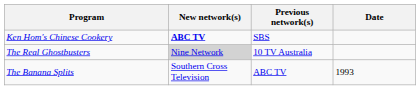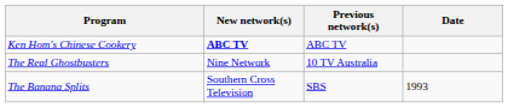 <table class="wikitable sortable" width="100%" style="font-size:87%;">
 <tr bgcolor="#efefef">
 <th width=40%>Program</th>
 <th width=20%>New network(s)</th>
 <th width=20%>Previous network(s)</th>
 <th width=20%>Date</th>
 </tr>
 <tr>
 <td> <em><a href='#'>Ken Hom's Chinese Cookery</a></em></td>
 <td><strong><a href='#'>ABC TV</a></strong></td>
-<td><a href='#'>SBS</a></td>
+<td><a href='#'>ABC TV</a></td>
 <td></td>
 </tr>
 <tr>
 <td> <em><a href='#'>The Real Ghostbusters</a></em></td>
-<td style="background: lightgrey;"><a href='#'>Nine Network</a></td>
+<td><a href='#'>Nine Network</a></td>
 <td><a href='#'>10 TV Australia</a></td>
 <td></td>
 </tr>
 <tr>
 <td> <em><a href='#'>The Banana Splits</a></em></td>
 <td><a href='#'>Southern Cross Television</a></td>
-<td><a href='#'>ABC TV</a></td>
+<td><a href='#'>SBS</a></td>
 <td>1993</td>
 </tr>
 </table>
